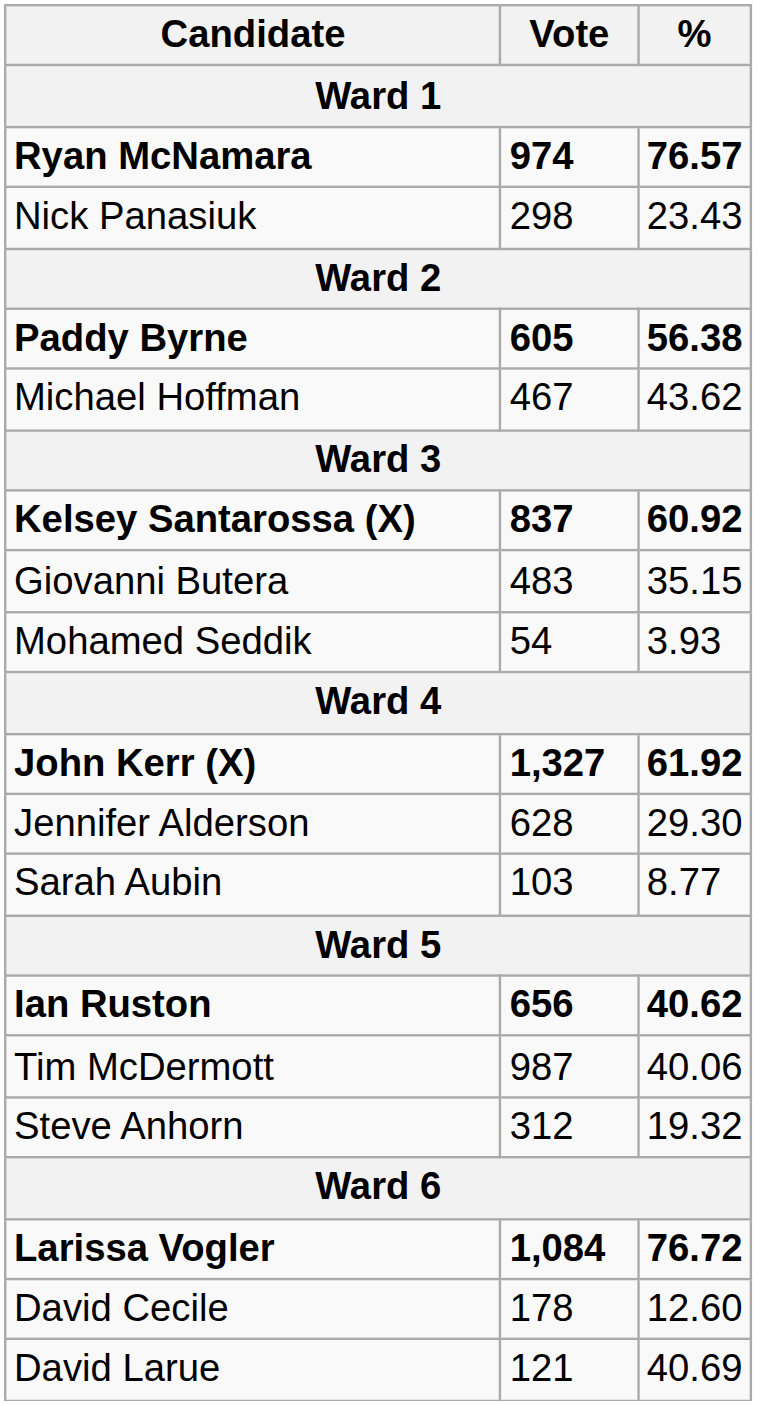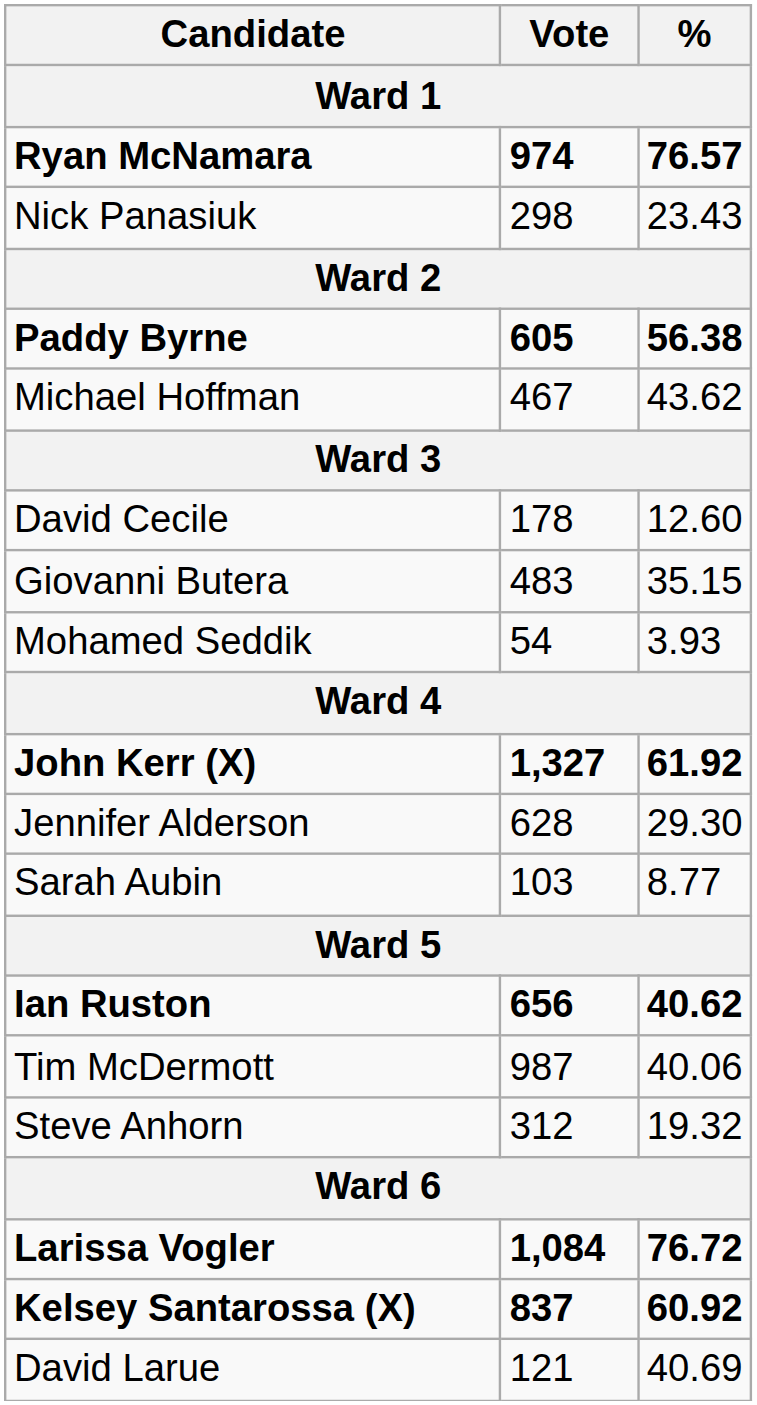 <table class="wikitable">
 <tr>
 <th bgcolor="#DDDDFF" width="200px">Candidate</th>
 <th bgcolor="#DDDDFF" width="50px">Vote</th>
 <th bgcolor="#DDDDFF" width="30px">%</th>
 </tr>
 <tr>
 <th colspan="3">Ward 1</th>
 </tr>
 <tr>
 <td><strong>Ryan McNamara</strong></td>
 <td><strong>974</strong></td>
 <td><strong>76.57</strong></td>
 </tr>
 <tr>
 <td>Nick Panasiuk</td>
 <td>298</td>
 <td>23.43</td>
 </tr>
 <tr>
 <th colspan="3">Ward 2</th>
 </tr>
 <tr>
 <td><strong>Paddy Byrne</strong></td>
 <td><strong>605</strong></td>
 <td><strong>56.38</strong></td>
 </tr>
 <tr>
 <td>Michael Hoffman</td>
 <td>467</td>
 <td>43.62</td>
 </tr>
 <tr>
 <th colspan="3">Ward 3</th>
 </tr>
 <tr>
-<td><strong>Kelsey Santarossa</strong> <strong>(X)</strong></td>
-<td><strong>837</strong></td>
-<td><strong>60.92</strong></td>
+<td>David Cecile</td>
+<td>178</td>
+<td>12.60</td>
 </tr>
 <tr>
 <td>Giovanni Butera</td>
 <td>483</td>
 <td>35.15</td>
 </tr>
 <tr>
 <td>Mohamed Seddik</td>
 <td>54</td>
 <td>3.93</td>
 </tr>
 <tr>
 <th colspan="3">Ward 4</th>
 </tr>
 <tr>
 <td><strong>John Kerr</strong> <strong>(X)</strong></td>
 <td><strong>1,327</strong></td>
 <td><strong>61.92</strong></td>
 </tr>
 <tr>
 <td>Jennifer Alderson</td>
 <td>628</td>
 <td>29.30</td>
 </tr>
 <tr>
 <td>Sarah Aubin</td>
 <td>103</td>
 <td>8.77</td>
 </tr>
 <tr>
 <th colspan="3">Ward 5</th>
 </tr>
 <tr>
 <td><strong>Ian Ruston</strong></td>
 <td><strong>656</strong></td>
 <td><strong>40.62</strong></td>
 </tr>
 <tr>
 <td>Tim McDermott</td>
 <td>987</td>
 <td>40.06</td>
 </tr>
 <tr>
 <td>Steve Anhorn</td>
 <td>312</td>
 <td>19.32</td>
 </tr>
 <tr>
 <th colspan="3">Ward 6</th>
 </tr>
 <tr>
 <td><strong>Larissa Vogler</strong></td>
 <td><strong>1,084</strong></td>
 <td><strong>76.72</strong></td>
 </tr>
 <tr>
-<td>David Cecile</td>
-<td>178</td>
-<td>12.60</td>
+<td><strong>Kelsey Santarossa</strong> <strong>(X)</strong></td>
+<td><strong>837</strong></td>
+<td><strong>60.92</strong></td>
 </tr>
 <tr>
 <td>David Larue</td>
 <td>121</td>
 <td>40.69</td>
 </tr>
 </table>
